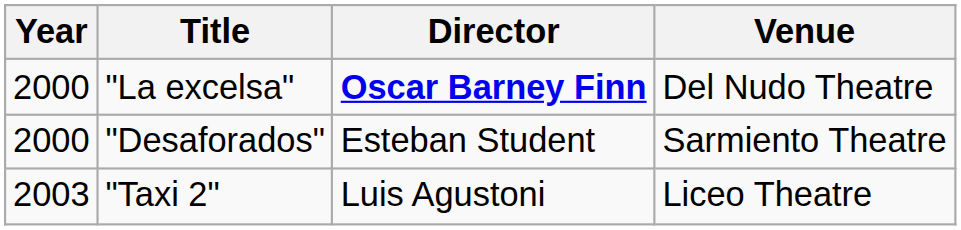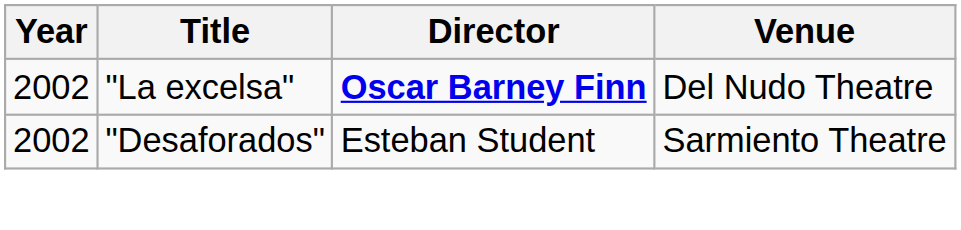 <table class="wikitable">
 <tr>
 <th>Year</th>
 <th>Title</th>
 <th>Director</th>
 <th>Venue</th>
 </tr>
 <tr>
-<td>2000</td>
+<td>2002</td>
 <td>"La excelsa"</td>
 <td><strong><a href='#'>Oscar Barney Finn</a></strong></td>
 <td>Del Nudo Theatre</td>
 </tr>
 <tr>
-<td>2000</td>
+<td>2002</td>
 <td>"Desaforados"</td>
 <td>Esteban Student</td>
 <td>Sarmiento Theatre</td>
 </tr>
-<tr>
-<td>2003</td>
-<td>"Taxi 2"</td>
-<td>Luis Agustoni</td>
-<td>Liceo Theatre</td>
-</tr>
 </table>
